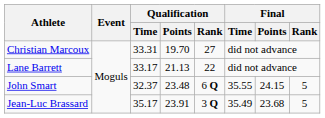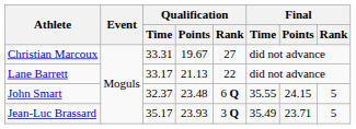 <table class="wikitable" style="font-size:90%">
 <tr>
 <th rowspan="2">Athlete</th>
 <th rowspan="2">Event</th>
 <th colspan="3">Qualification</th>
 <th colspan="3">Final</th>
 </tr>
 <tr>
 <th>Time</th>
 <th>Points</th>
 <th>Rank</th>
 <th>Time</th>
 <th>Points</th>
 <th>Rank</th>
 </tr>
 <tr>
 <td><a href='#'>Christian Marcoux</a></td>
 <td rowspan="4">Moguls</td>
 <td align="center">33.31</td>
-<td align="center">19.70</td>
+<td align="center">19.67</td>
 <td align="center">27</td>
 <td colspan="3">did not advance</td>
 </tr>
 <tr>
 <td><a href='#'>Lane Barrett</a></td>
 <td align="center">33.17</td>
 <td align="center">21.13</td>
 <td align="center">22</td>
 <td colspan="3">did not advance</td>
 </tr>
 <tr>
 <td><a href='#'>John Smart</a></td>
 <td align="center">32.37</td>
 <td align="center">23.48</td>
 <td align="center">6 <strong>Q</strong></td>
 <td align="center">35.55</td>
 <td align="center">24.15</td>
 <td align="center">5</td>
 </tr>
 <tr>
 <td><a href='#'>Jean-Luc Brassard</a></td>
 <td align="center">35.17</td>
-<td align="center">23.91</td>
+<td align="center">23.93</td>
 <td align="center">3 <strong>Q</strong></td>
 <td align="center">35.49</td>
-<td align="center">23.68</td>
+<td align="center">23.71</td>
 <td align="center">5</td>
 </tr>
 </table>
